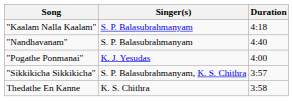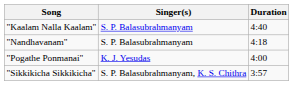 <table class="wikitable" style="font-size:95%;">
 <tr>
 <th>Song</th>
 <th>Singer(s)</th>
 <th>Duration</th>
 </tr>
 <tr>
 <td>"Kaalam Nalla Kaalam"</td>
 <td><a href='#'>S. P. Balasubrahmanyam</a></td>
-<td>4:18</td>
+<td>4:40</td>
 </tr>
 <tr>
 <td>"Nandhavanam"</td>
 <td>S. P. Balasubrahmanyam</td>
-<td>4:40</td>
+<td>4:18</td>
 </tr>
 <tr>
 <td>"Pogathe Ponmanai"</td>
 <td><a href='#'>K. J. Yesudas</a></td>
 <td>4:00</td>
 </tr>
 <tr>
 <td>"Sikkikicha Sikkikicha"</td>
 <td>S. P. Balasubrahmanyam, <a href='#'>K. S. Chithra</a></td>
 <td>3:57</td>
 </tr>
-<tr>
-<td>Thedathe En Kanne</td>
-<td>K. S. Chithra</td>
-<td>3:58</td>
-</tr>
 </table>
